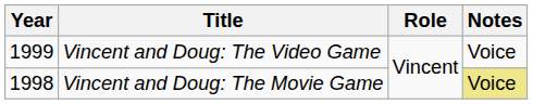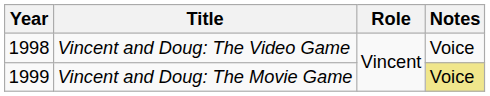 <table class="wikitable">
 <tr>
 <th>Year</th>
 <th>Title</th>
 <th>Role</th>
 <th>Notes</th>
 </tr>
 <tr>
-<td>1999</td>
+<td>1998</td>
 <td><em>Vincent and Doug: The Video Game</em></td>
 <td rowspan=2>Vincent</td>
 <td>Voice</td>
 </tr>
 <tr>
-<td>1998</td>
+<td>1999</td>
 <td><em>Vincent and Doug: The Movie Game</em></td>
 <td style="background: khaki;">Voice</td>
 </tr>
 </table>
